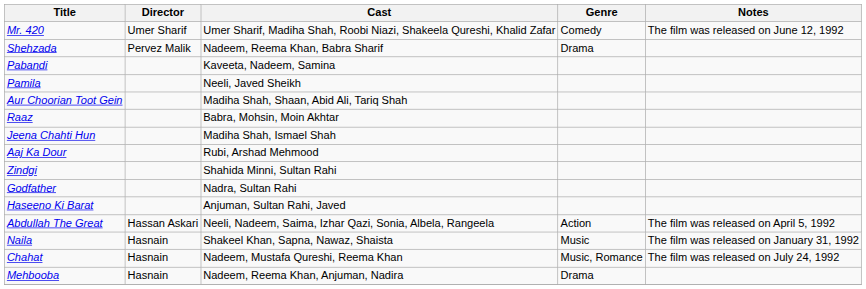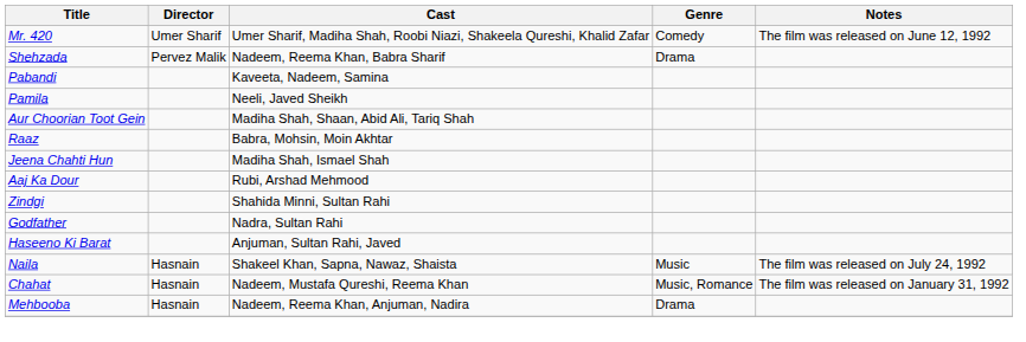 <table class="wikitable">
 <tr>
 <th>Title</th>
 <th>Director</th>
 <th>Cast</th>
 <th>Genre</th>
 <th>Notes</th>
 </tr>
 <tr>
 <td><em><a href='#'>Mr. 420</a></em></td>
 <td>Umer Sharif</td>
 <td>Umer Sharif, Madiha Shah, Roobi Niazi, Shakeela Qureshi, Khalid Zafar</td>
 <td>Comedy</td>
 <td>The film was released on June 12, 1992</td>
 </tr>
 <tr>
 <td><em><a href='#'>Shehzada</a></em></td>
 <td>Pervez Malik</td>
 <td>Nadeem, Reema Khan, Babra Sharif</td>
 <td>Drama</td>
 <td></td>
 </tr>
 <tr>
 <td><em><a href='#'>Pabandi</a></em></td>
 <td></td>
 <td>Kaveeta, Nadeem, Samina</td>
 <td></td>
 <td></td>
 </tr>
 <tr>
 <td><em><a href='#'>Pamila</a></em></td>
 <td></td>
 <td>Neeli, Javed Sheikh</td>
 <td></td>
 <td></td>
 </tr>
 <tr>
 <td><em><a href='#'>Aur Choorian Toot Gein</a></em></td>
 <td></td>
 <td>Madiha Shah, Shaan, Abid Ali, Tariq Shah</td>
 <td></td>
 <td></td>
 </tr>
 <tr>
 <td><em><a href='#'>Raaz</a></em></td>
 <td></td>
 <td>Babra, Mohsin, Moin Akhtar</td>
 <td></td>
 <td></td>
 </tr>
 <tr>
 <td><em><a href='#'>Jeena Chahti Hun</a></em></td>
 <td></td>
 <td>Madiha Shah, Ismael Shah</td>
 <td></td>
 <td></td>
 </tr>
 <tr>
 <td><em><a href='#'>Aaj Ka Dour</a></em></td>
 <td></td>
 <td>Rubi, Arshad Mehmood</td>
 <td></td>
 <td></td>
 </tr>
 <tr>
 <td><em><a href='#'>Zindgi</a></em></td>
 <td></td>
 <td>Shahida Minni, Sultan Rahi</td>
 <td></td>
 <td></td>
 </tr>
 <tr>
 <td><em><a href='#'>Godfather</a></em></td>
 <td></td>
 <td>Nadra, Sultan Rahi</td>
 <td></td>
 <td></td>
 </tr>
 <tr>
 <td><em><a href='#'>Haseeno Ki Barat</a></em></td>
 <td></td>
 <td>Anjuman, Sultan Rahi, Javed</td>
 <td></td>
 <td></td>
 </tr>
 <tr>
-<td><em><a href='#'>Abdullah The Great</a></em></td>
-<td>Hassan Askari</td>
-<td>Neeli, Nadeem, Saima, Izhar Qazi, Sonia, Albela, Rangeela</td>
-<td>Action</td>
-<td>The film was released on April 5, 1992</td>
-</tr>
-<tr>
 <td><em><a href='#'>Naila</a></em></td>
 <td>Hasnain</td>
 <td>Shakeel Khan, Sapna, Nawaz, Shaista</td>
 <td>Music</td>
-<td>The film was released on January 31, 1992</td>
+<td>The film was released on July 24, 1992</td>
 </tr>
 <tr>
 <td><em><a href='#'>Chahat</a></em></td>
 <td>Hasnain</td>
 <td>Nadeem, Mustafa Qureshi, Reema Khan</td>
 <td>Music, Romance</td>
-<td>The film was released on July 24, 1992</td>
+<td>The film was released on January 31, 1992</td>
 </tr>
 <tr>
 <td><em><a href='#'>Mehbooba</a></em></td>
 <td>Hasnain</td>
 <td>Nadeem, Reema Khan, Anjuman, Nadira</td>
 <td>Drama</td>
 <td></td>
 </tr>
 <tr>
 </tr>
 </table>
